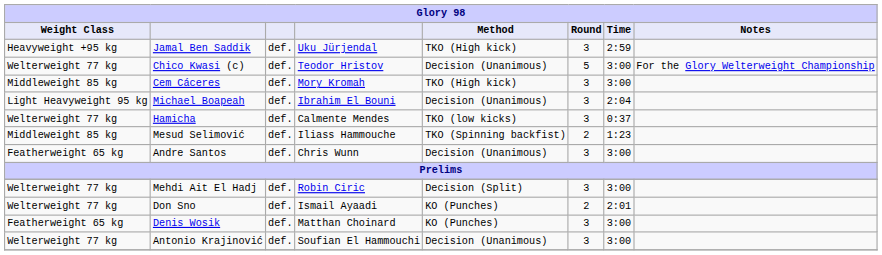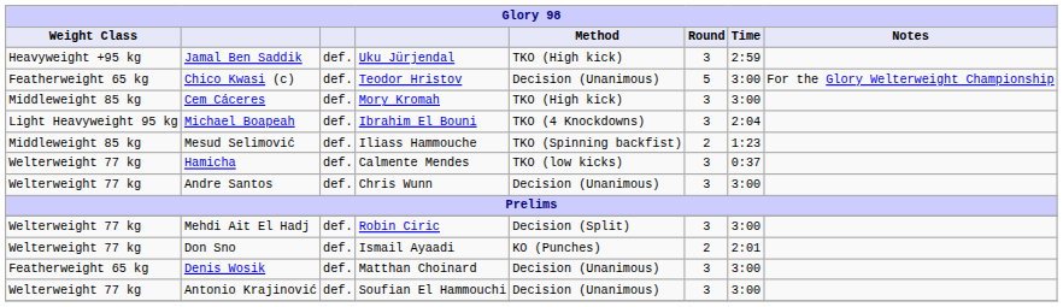 <table class="wikitable" style="font-size: 70%;">
 <tr>
 <th colspan="8" style="background-color: #ccf; color: #000080; text-align: center;"><strong>Glory 98</strong></th>
 </tr>
 <tr>
 <th colspan="1" style="background-color: #E6E8FA; color: #000000; text-align: center;">Weight Class</th>
 <th colspan="1" style="background-color: #E6E8FA; color: #000000; text-align: center;"></th>
 <th colspan="1" style="background-color: #E6E8FA; color: #000000; text-align: center;"></th>
 <th colspan="1" style="background-color: #E6E8FA; color: #000000; text-align: center;"></th>
 <th colspan="1" style="background-color: #E6E8FA; color: #000000; text-align: center;">Method</th>
 <th colspan="1" style="background-color: #E6E8FA; color: #000000; text-align: center;">Round</th>
 <th colspan="1" style="background-color: #E6E8FA; color: #000000; text-align: center;">Time</th>
 <th colspan="1" style="background-color: #E6E8FA; color: #000000; text-align: center;">Notes</th>
 </tr>
 <tr>
 <td>Heavyweight +95 kg</td>
 <td> <a href='#'>Jamal Ben Saddik</a></td>
 <td align=center>def.</td>
 <td> <a href='#'>Uku Jürjendal</a></td>
 <td>TKO (High kick)</td>
 <td align=center>3</td>
 <td align=center>2:59</td>
 <td></td>
 </tr>
 <tr>
-<td>Welterweight 77 kg</td>
+<td>Featherweight 65 kg</td>
 <td> <a href='#'>Chico Kwasi</a> (c)</td>
 <td align=center>def.</td>
 <td> <a href='#'>Teodor Hristov</a></td>
 <td>Decision (Unanimous)</td>
 <td align=center>5</td>
 <td align=center>3:00</td>
 <td>For the <a href='#'>Glory Welterweight Championship</a></td>
 </tr>
 <tr>
 <td>Middleweight 85 kg</td>
 <td> <a href='#'>Cem Cáceres</a></td>
 <td align=center>def.</td>
 <td> <a href='#'>Mory Kromah</a></td>
 <td>TKO (High kick)</td>
 <td align=center>3</td>
 <td align=center>3:00</td>
 <td></td>
 </tr>
 <tr>
 <td>Light Heavyweight 95 kg</td>
 <td> <a href='#'>Michael Boapeah</a></td>
 <td align=center>def.</td>
 <td> <a href='#'>Ibrahim El Bouni</a></td>
-<td>Decision (Unanimous)</td>
+<td>TKO (4 Knockdowns)</td>
 <td align=center>3</td>
 <td align=center>2:04</td>
+<td></td>
+</tr>
+<tr>
+<td>Middleweight 85 kg</td>
+<td> Mesud Selimović</td>
+<td align=center>def.</td>
+<td> Iliass Hammouche</td>
+<td>TKO (Spinning backfist)</td>
+<td align=center>2</td>
+<td align=center>1:23</td>
 <td></td>
 </tr>
 <tr>
 <td>Welterweight 77 kg</td>
 <td> <a href='#'>Hamicha</a></td>
 <td align=center>def.</td>
 <td> Calmente Mendes</td>
 <td>TKO (low kicks)</td>
 <td align=center>3</td>
 <td align=center>0:37</td>
 <td></td>
 </tr>
 <tr>
-<td>Middleweight 85 kg</td>
-<td> Mesud Selimović</td>
-<td align=center>def.</td>
-<td> Iliass Hammouche</td>
-<td>TKO (Spinning backfist)</td>
-<td align=center>2</td>
-<td align=center>1:23</td>
-<td></td>
-</tr>
-<tr>
-<td>Featherweight 65 kg</td>
+<td>Welterweight 77 kg</td>
 <td> Andre Santos</td>
 <td align=center>def.</td>
 <td> Chris Wunn</td>
 <td>Decision (Unanimous)</td>
 <td align=center>3</td>
 <td align=center>3:00</td>
 <td></td>
 </tr>
 <tr>
 <th colspan="8" style="background-color: #ccf; color: #000080; text-align: center;"><strong>Prelims</strong></th>
 </tr>
 <tr>
 </tr>
 <tr>
 <td>Welterweight 77 kg</td>
 <td> Mehdi Ait El Hadj</td>
 <td align=center>def.</td>
 <td> <a href='#'>Robin Ciric</a></td>
 <td>Decision (Split)</td>
 <td align=center>3</td>
 <td align=center>3:00</td>
 <td></td>
 </tr>
 <tr>
 <td>Welterweight 77 kg</td>
 <td> Don Sno</td>
 <td align=center>def.</td>
 <td> Ismail Ayaadi</td>
 <td>KO (Punches)</td>
 <td align=center>2</td>
 <td align=center>2:01</td>
 <td></td>
 </tr>
 <tr>
 <td>Featherweight 65 kg</td>
 <td> <a href='#'>Denis Wosik</a></td>
 <td align=center>def.</td>
 <td> Matthan Choinard</td>
-<td>KO (Punches)</td>
+<td>Decision (Unanimous)</td>
 <td align=center>3</td>
 <td align=center>3:00</td>
 <td></td>
 </tr>
 <tr>
 <td>Welterweight 77 kg</td>
 <td> Antonio Krajinović</td>
 <td align=center>def.</td>
 <td> Soufian El Hammouchi</td>
 <td>Decision (Unanimous)</td>
 <td align=center>3</td>
 <td align=center>3:00</td>
 <td></td>
 </tr>
 <tr>
 </tr>
 </table>
